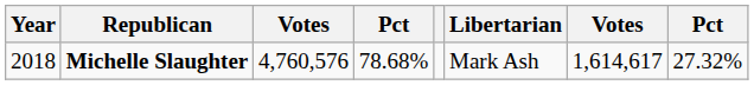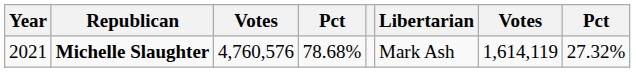 <table class="wikitable" style="font-size:95%">
 <tr>
 <th>Year</th>
 <th>Republican</th>
 <th>Votes</th>
 <th>Pct</th>
 <th></th>
 <th>Libertarian</th>
 <th>Votes</th>
 <th>Pct</th>
 </tr>
 <tr>
-<td>2018</td>
+<td>2021</td>
 <td><strong>Michelle Slaughter</strong></td>
 <td>4,760,576</td>
 <td>78.68%</td>
 <td></td>
 <td>Mark Ash</td>
-<td>1,614,617</td>
+<td>1,614,119</td>
 <td>27.32%</td>
 </tr>
 </table>
